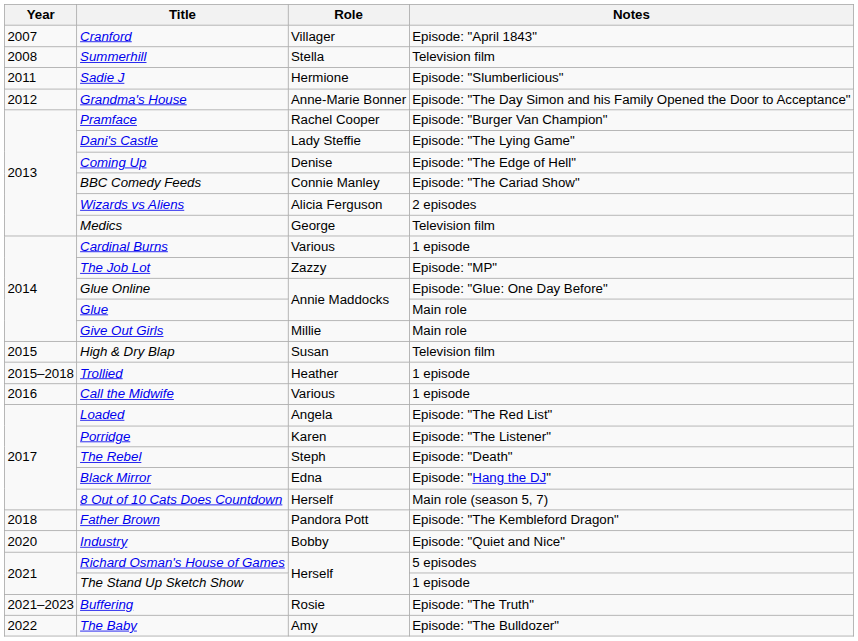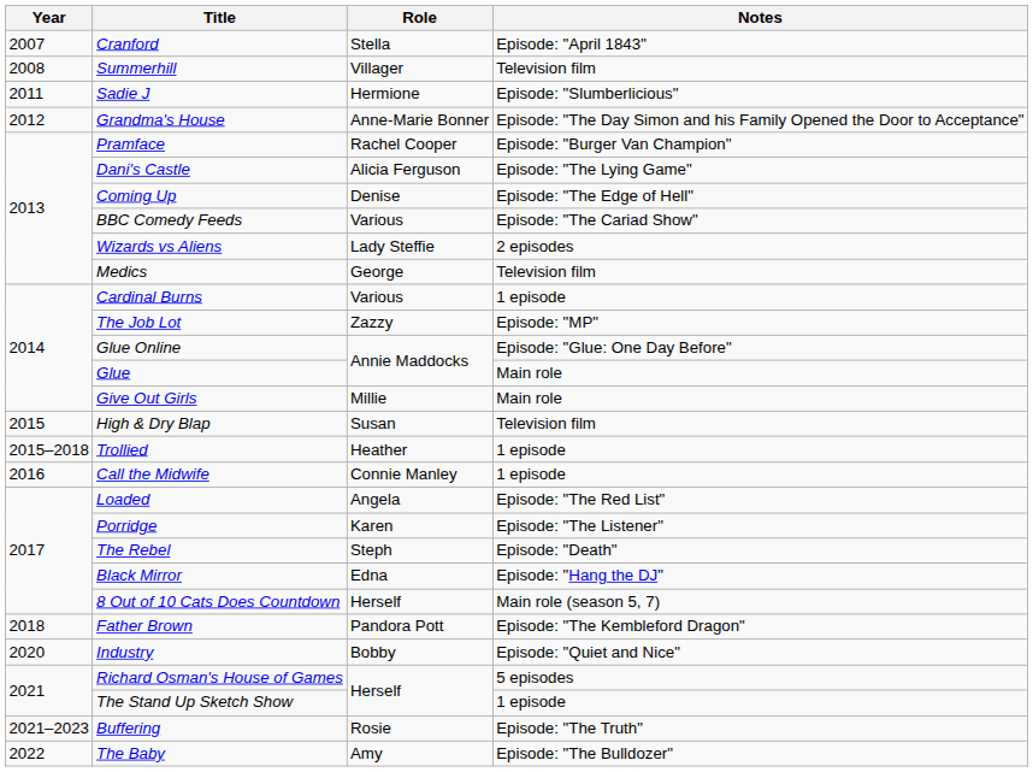 <table class="wikitable sortable">
 <tr>
 <th>Year</th>
 <th>Title</th>
 <th>Role</th>
 <th class="unsortable">Notes</th>
 </tr>
 <tr>
 <td>2007</td>
 <td><em><a href='#'>Cranford</a></em></td>
-<td>Villager</td>
+<td>Stella</td>
 <td>Episode: "April 1843"</td>
 </tr>
 <tr>
 <td>2008</td>
 <td><em><a href='#'>Summerhill</a></em></td>
-<td>Stella</td>
+<td>Villager</td>
 <td>Television film</td>
 </tr>
 <tr>
 <td>2011</td>
 <td><em><a href='#'>Sadie J</a></em></td>
 <td>Hermione</td>
 <td>Episode: "Slumberlicious"</td>
 </tr>
 <tr>
 <td>2012</td>
 <td><em><a href='#'>Grandma's House</a></em></td>
 <td>Anne-Marie Bonner</td>
 <td>Episode: "The Day Simon and his Family Opened the Door to Acceptance"</td>
 </tr>
 <tr>
 <td rowspan="6">2013</td>
 <td><em><a href='#'>Pramface</a></em></td>
 <td>Rachel Cooper</td>
 <td>Episode: "Burger Van Champion"</td>
 </tr>
 <tr>
 <td><em><a href='#'>Dani's Castle</a></em></td>
-<td>Lady Steffie</td>
+<td>Alicia Ferguson</td>
 <td>Episode: "The Lying Game"</td>
 </tr>
 <tr>
 <td><em><a href='#'>Coming Up</a></em></td>
 <td>Denise</td>
 <td>Episode: "The Edge of Hell"</td>
 </tr>
 <tr>
 <td><em>BBC Comedy Feeds</em></td>
-<td>Connie Manley</td>
+<td>Various</td>
 <td>Episode: "The Cariad Show"</td>
 </tr>
 <tr>
 <td><em><a href='#'>Wizards vs Aliens</a></em></td>
-<td>Alicia Ferguson</td>
+<td>Lady Steffie</td>
 <td>2 episodes</td>
 </tr>
 <tr>
 <td><em>Medics</em></td>
 <td>George</td>
 <td>Television film</td>
 </tr>
 <tr>
 <td rowspan="5">2014</td>
 <td><em><a href='#'>Cardinal Burns</a></em></td>
 <td>Various</td>
 <td>1 episode</td>
 </tr>
 <tr>
 <td><em><a href='#'>The Job Lot</a></em></td>
 <td>Zazzy</td>
 <td>Episode: "MP"</td>
 </tr>
 <tr>
 <td><em>Glue Online</em></td>
 <td rowspan="2">Annie Maddocks</td>
 <td>Episode: "Glue: One Day Before"</td>
 </tr>
 <tr>
 <td><em><a href='#'>Glue</a></em></td>
 <td>Main role</td>
 </tr>
 <tr>
 <td><em><a href='#'>Give Out Girls</a></em></td>
 <td>Millie</td>
 <td>Main role</td>
 </tr>
 <tr>
 <td>2015</td>
 <td><em>High & Dry Blap</em></td>
 <td>Susan</td>
 <td>Television film</td>
 </tr>
 <tr>
 <td>2015–2018</td>
 <td><em><a href='#'>Trollied</a></em></td>
 <td>Heather</td>
 <td>1 episode</td>
 </tr>
 <tr>
 <td>2016</td>
 <td><em><a href='#'>Call the Midwife</a></em></td>
-<td>Various</td>
+<td>Connie Manley</td>
 <td>1 episode</td>
 </tr>
 <tr>
 <td rowspan="5">2017</td>
 <td><em><a href='#'>Loaded</a></em></td>
 <td>Angela</td>
 <td>Episode: "The Red List"</td>
 </tr>
 <tr>
 <td><em><a href='#'>Porridge</a></em></td>
 <td>Karen</td>
 <td>Episode: "The Listener"</td>
 </tr>
 <tr>
 <td><em><a href='#'>The Rebel</a></em></td>
 <td>Steph</td>
 <td>Episode: "Death"</td>
 </tr>
 <tr>
 <td><em><a href='#'>Black Mirror</a></em></td>
 <td>Edna</td>
 <td>Episode: "<a href='#'>Hang the DJ</a>"</td>
 </tr>
 <tr>
 <td><em><a href='#'>8 Out of 10 Cats Does Countdown</a></em></td>
 <td>Herself</td>
 <td>Main role (season 5, 7)</td>
 </tr>
 <tr>
 <td>2018</td>
 <td><em><a href='#'>Father Brown</a></em></td>
 <td>Pandora Pott</td>
 <td>Episode: "The Kembleford Dragon"</td>
 </tr>
 <tr>
 <td>2020</td>
 <td><em><a href='#'>Industry</a></em></td>
 <td>Bobby</td>
 <td>Episode: "Quiet and Nice"</td>
 </tr>
 <tr>
 <td rowspan="2">2021</td>
 <td><em><a href='#'>Richard Osman's House of Games</a></em></td>
 <td rowspan="2">Herself</td>
 <td>5 episodes</td>
 </tr>
 <tr>
 <td><em>The Stand Up Sketch Show</em></td>
 <td>1 episode</td>
 </tr>
 <tr>
 <td>2021–2023</td>
 <td><em><a href='#'>Buffering</a></em></td>
 <td>Rosie</td>
 <td>Episode: "The Truth"</td>
 </tr>
 <tr>
 <td>2022</td>
 <td><em><a href='#'>The Baby</a></em></td>
 <td>Amy</td>
 <td>Episode: "The Bulldozer"</td>
 </tr>
 </table>
